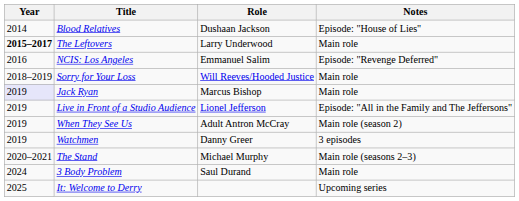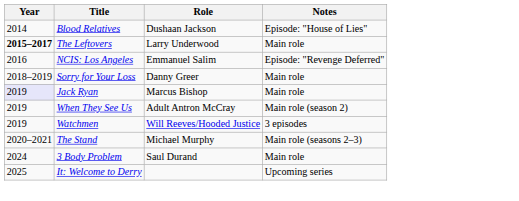 <table class="wikitable sortable">
 <tr>
 <th>Year</th>
 <th>Title</th>
 <th>Role</th>
 <th class="unsortable">Notes</th>
 </tr>
 <tr>
 <td>2014</td>
 <td><em><a href='#'>Blood Relatives</a></em></td>
 <td>Dushaan Jackson</td>
 <td>Episode: "House of Lies"</td>
 </tr>
 <tr>
 <td><strong>2015–2017</strong></td>
 <td><em><a href='#'>The Leftovers</a></em></td>
 <td>Larry Underwood</td>
 <td>Main role</td>
 </tr>
 <tr>
 <td>2016</td>
 <td><em><a href='#'>NCIS: Los Angeles</a></em></td>
 <td>Emmanuel Salim</td>
 <td>Episode: "Revenge Deferred"</td>
 </tr>
 <tr>
 <td>2018–2019</td>
 <td><em><a href='#'>Sorry for Your Loss</a></em></td>
-<td><a href='#'>Will Reeves/Hooded Justice</a></td>
+<td>Danny Greer</td>
 <td>Main role</td>
 </tr>
 <tr>
 <td style="background: lavender;">2019</td>
 <td><em><a href='#'>Jack Ryan</a></em></td>
 <td>Marcus Bishop</td>
 <td>Main role</td>
 </tr>
 <tr>
 <td>2019</td>
-<td><em><a href='#'>Live in Front of a Studio Audience</a></em></td>
-<td><a href='#'>Lionel Jefferson</a></td>
-<td>Episode: "All in the Family and The Jeffersons"</td>
-</tr>
-<tr>
-<td>2019</td>
 <td><em><a href='#'>When They See Us</a></em></td>
 <td>Adult Antron McCray</td>
 <td>Main role (season 2)</td>
 </tr>
 <tr>
 <td>2019</td>
 <td><em><a href='#'>Watchmen</a></em></td>
-<td>Danny Greer</td>
+<td><a href='#'>Will Reeves/Hooded Justice</a></td>
 <td>3 episodes</td>
 </tr>
 <tr>
 <td>2020–2021</td>
 <td><em><a href='#'>The Stand</a></em></td>
 <td>Michael Murphy</td>
 <td>Main role (seasons 2–3)</td>
 </tr>
 <tr>
 <td>2024</td>
 <td><em><a href='#'>3 Body Problem</a></em></td>
 <td>Saul Durand</td>
 <td>Main role</td>
 </tr>
 <tr>
 <td>2025</td>
 <td><em><a href='#'>It: Welcome to Derry</a></em></td>
 <td></td>
 <td>Upcoming series</td>
 </tr>
 </table>
